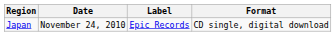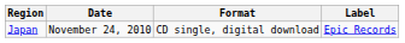 <table class="wikitable">
 <tr>
 <th>Region</th>
 <th>Date</th>
+<th>Format</th>
 <th>Label</th>
-<th>Format</th>
 </tr>
 <tr>
 <td><a href='#'>Japan</a></td>
 <td align="center">November 24, 2010</td>
+<td>CD single, digital download</td>
 <td align="center"><a href='#'>Epic Records</a></td>
-<td>CD single, digital download</td>
 </tr>
 </table>
